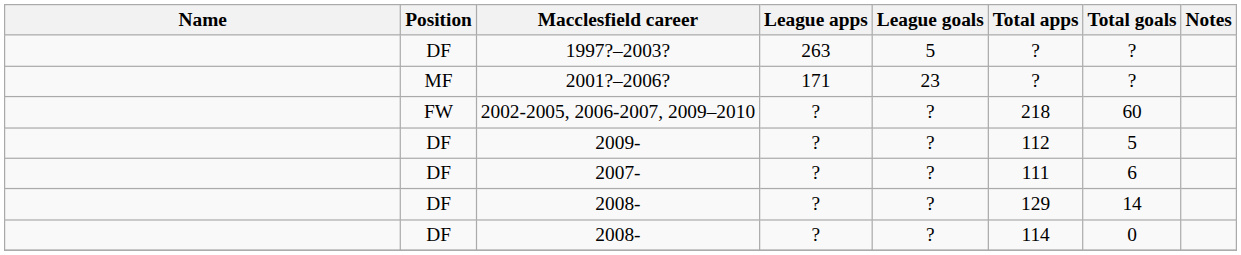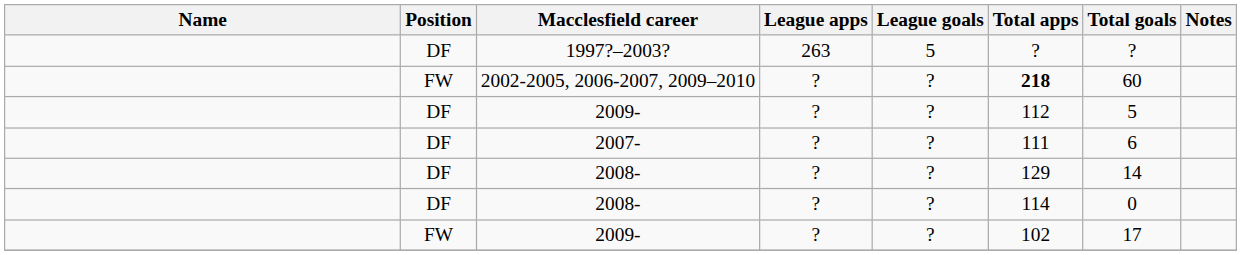 <table class="wikitable sortable" style="text-align: center;">
 <tr>
 <th style="width:20em">Name</th>
 <th>Position</th>
 <th>Macclesfield career</th>
 <th>League apps</th>
 <th>League goals</th>
 <th>Total apps</th>
 <th>Total goals</th>
 <th>Notes</th>
 </tr>
 <tr>
 <td align="left"></td>
 <td>DF</td>
 <td>1997?–2003?</td>
 <td>263</td>
 <td>5</td>
 <td>?</td>
 <td>?</td>
 <td></td>
 </tr>
 <tr>
 <td align="left"></td>
-<td>MF</td>
-<td>2001?–2006?</td>
-<td>171</td>
-<td>23</td>
-<td>?</td>
-<td>?</td>
-<td></td>
-</tr>
-<tr>
-<td align="left"></td>
 <td>FW</td>
 <td>2002-2005, 2006-2007, 2009–2010</td>
 <td>?</td>
 <td>?</td>
-<td>218</td>
+<td><strong>218</strong></td>
 <td>60</td>
 <td></td>
 </tr>
 <tr>
 <td align="left"></td>
 <td>DF</td>
 <td>2009-</td>
 <td>?</td>
 <td>?</td>
 <td>112</td>
 <td>5</td>
 <td></td>
 </tr>
 <tr>
 <td align="left"></td>
 <td>DF</td>
 <td>2007-</td>
 <td>?</td>
 <td>?</td>
 <td>111</td>
 <td>6</td>
 <td></td>
 </tr>
 <tr>
 <td align="left"></td>
 <td>DF</td>
 <td>2008-</td>
 <td>?</td>
 <td>?</td>
 <td>129</td>
 <td>14</td>
 <td></td>
 </tr>
 <tr>
 <td align="left"></td>
 <td>DF</td>
 <td>2008-</td>
 <td>?</td>
 <td>?</td>
 <td>114</td>
 <td>0</td>
 <td></td>
 </tr>
 <tr>
+<td align="left"></td>
+<td>FW</td>
+<td>2009-</td>
+<td>?</td>
+<td>?</td>
+<td>102</td>
+<td>17</td>
+<td></td>
+</tr>
+<tr>
 </tr>
 </table>
